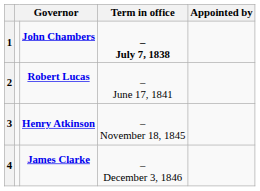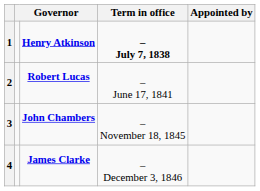 <table class="wikitable sortable" style="text-align:center;">
 <tr>
 <th scope="col" data-sort-type="number"></th>
 <th scope="colgroup" colspan="2">Governor</th>
 <th scope="col">Term in office</th>
 <th scope="col">Appointed by</th>
 </tr>
 <tr style="height:2em;">
 <th scope="row">1</th>
 <td data-sort-value="Atkinson, Henry"></td>
-<td><strong><a href='#'>John Chambers</a></strong><br><br></td>
+<td><strong><a href='#'>Henry Atkinson</a></strong><br></td>
 <td><strong><br>–<br>July 7, 1838<br></strong></td>
 <td></td>
 </tr>
 <tr style="height:2em;">
 <th scope="row">2</th>
 <td data-sort-value="Lucas, Robert"></td>
 <td><strong><a href='#'>Robert Lucas</a></strong><br><br></td>
 <td><br>–<br>June 17, 1841<br></td>
 <td></td>
 </tr>
 <tr style="height:2em;">
 <th scope="row">3</th>
 <td data-sort-value="Chambers, John"></td>
-<td><strong><a href='#'>Henry Atkinson</a></strong><br></td>
+<td><strong><a href='#'>John Chambers</a></strong><br><br></td>
 <td><br>–<br>November 18, 1845<br></td>
 <td></td>
 </tr>
 <tr style="height:2em;">
 <th scope="row">4</th>
 <td data-sort-value="Clarke, John"></td>
 <td><strong><a href='#'>James Clarke</a></strong><br><br></td>
 <td><br>–<br>December 3, 1846<br></td>
 <td></td>
 </tr>
 </table>
